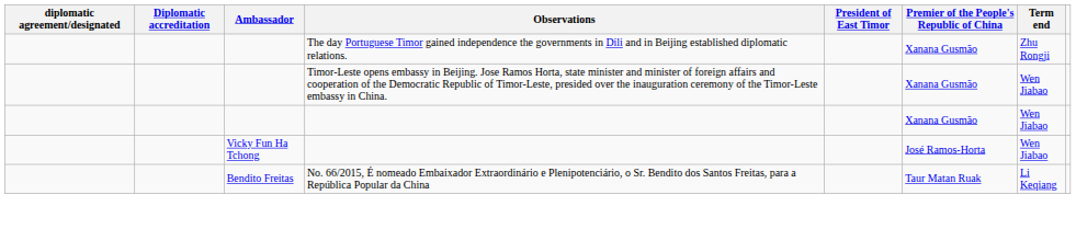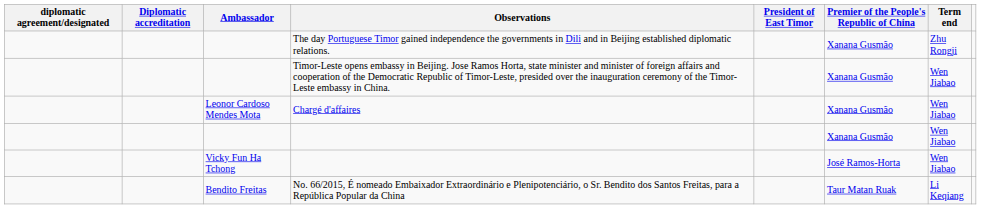 <table class="wikitable sortable">
 <tr>
 <th>diplomatic agreement/designated</th>
 <th><a href='#'>Diplomatic accreditation</a></th>
 <th><a href='#'>Ambassador</a></th>
 <th>Observations</th>
 <th><a href='#'>President of East Timor</a></th>
 <th><a href='#'>Premier of the People's Republic of China</a></th>
 <th>Term end</th>
 </tr>
 <tr>
 <td></td>
 <td></td>
 <td></td>
 <td>The day <a href='#'>Portuguese Timor</a> gained independence the governments in <a href='#'>Dili</a> and in Beijing established diplomatic relations.</td>
 <td></td>
 <td><a href='#'>Xanana Gusmão</a></td>
 <td><a href='#'>Zhu Rongji</a></td>
 <td></td>
 </tr>
 <tr>
 <td></td>
 <td></td>
 <td></td>
 <td>Timor-Leste opens embassy in Beijing. Jose Ramos Horta, state minister and minister of foreign affairs and cooperation of the Democratic Republic of Timor-Leste, presided over the inauguration ceremony of the Timor-Leste embassy in China.</td>
+<td></td>
+<td><a href='#'>Xanana Gusmão</a></td>
+<td><a href='#'>Wen Jiabao</a></td>
+<td></td>
+</tr>
+<tr>
+<td></td>
+<td></td>
+<td><a href='#'>Leonor Cardoso Mendes Mota</a></td>
+<td><a href='#'>Chargé d'affaires</a></td>
 <td></td>
 <td><a href='#'>Xanana Gusmão</a></td>
 <td><a href='#'>Wen Jiabao</a></td>
 <td></td>
 </tr>
 <tr>
 <td></td>
 <td></td>
 <td></td>
 <td></td>
 <td></td>
 <td><a href='#'>Xanana Gusmão</a></td>
 <td><a href='#'>Wen Jiabao</a></td>
 <td></td>
 </tr>
 <tr>
 <td></td>
 <td></td>
 <td><a href='#'>Vicky Fun Ha Tchong</a></td>
 <td></td>
 <td></td>
 <td><a href='#'>José Ramos-Horta</a></td>
 <td><a href='#'>Wen Jiabao</a></td>
 <td></td>
 </tr>
 <tr>
 <td></td>
 <td></td>
 <td><a href='#'>Bendito Freitas</a></td>
 <td>No. 66/2015, É nomeado Embaixador Extraordinário e Plenipotenciário, o Sr. Bendito dos Santos Freitas, para a República Popular da China</td>
 <td></td>
 <td><a href='#'>Taur Matan Ruak</a></td>
 <td><a href='#'>Li Keqiang</a></td>
 <td></td>
 </tr>
 </table>
